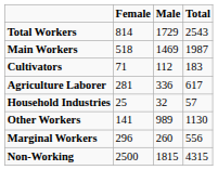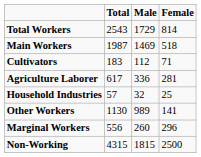 <table class="wikitable">
 <tr>
 <td></td>
+<td><strong>Total</strong></td>
+<td><strong>Male</strong></td>
 <td><strong>Female</strong></td>
-<td><strong>Male</strong></td>
-<td><strong>Total</strong></td>
 </tr>
 <tr>
 <td><strong>Total Workers</strong></td>
+<td>2543</td>
+<td>1729</td>
 <td>814</td>
-<td>1729</td>
-<td>2543</td>
 </tr>
 <tr>
 <td><strong>Main Workers</strong></td>
+<td>1987</td>
+<td>1469</td>
 <td>518</td>
-<td>1469</td>
-<td>1987</td>
 </tr>
 <tr>
 <td><strong>Cultivators</strong></td>
+<td>183</td>
+<td>112</td>
 <td>71</td>
-<td>112</td>
-<td>183</td>
 </tr>
 <tr>
 <td><strong>Agriculture Laborer</strong></td>
+<td>617</td>
+<td>336</td>
 <td>281</td>
-<td>336</td>
-<td>617</td>
 </tr>
 <tr>
 <td><strong>Household Industries</strong></td>
+<td>57</td>
+<td>32</td>
 <td>25</td>
-<td>32</td>
-<td>57</td>
 </tr>
 <tr>
 <td><strong>Other Workers</strong></td>
+<td>1130</td>
+<td>989</td>
 <td>141</td>
-<td>989</td>
-<td>1130</td>
 </tr>
 <tr>
 <td><strong>Marginal Workers</strong></td>
+<td>556</td>
+<td>260</td>
 <td>296</td>
-<td>260</td>
-<td>556</td>
 </tr>
 <tr>
 <td><strong>Non-Working</strong></td>
+<td>4315</td>
+<td>1815</td>
 <td>2500</td>
-<td>1815</td>
-<td>4315</td>
 </tr>
 </table>
